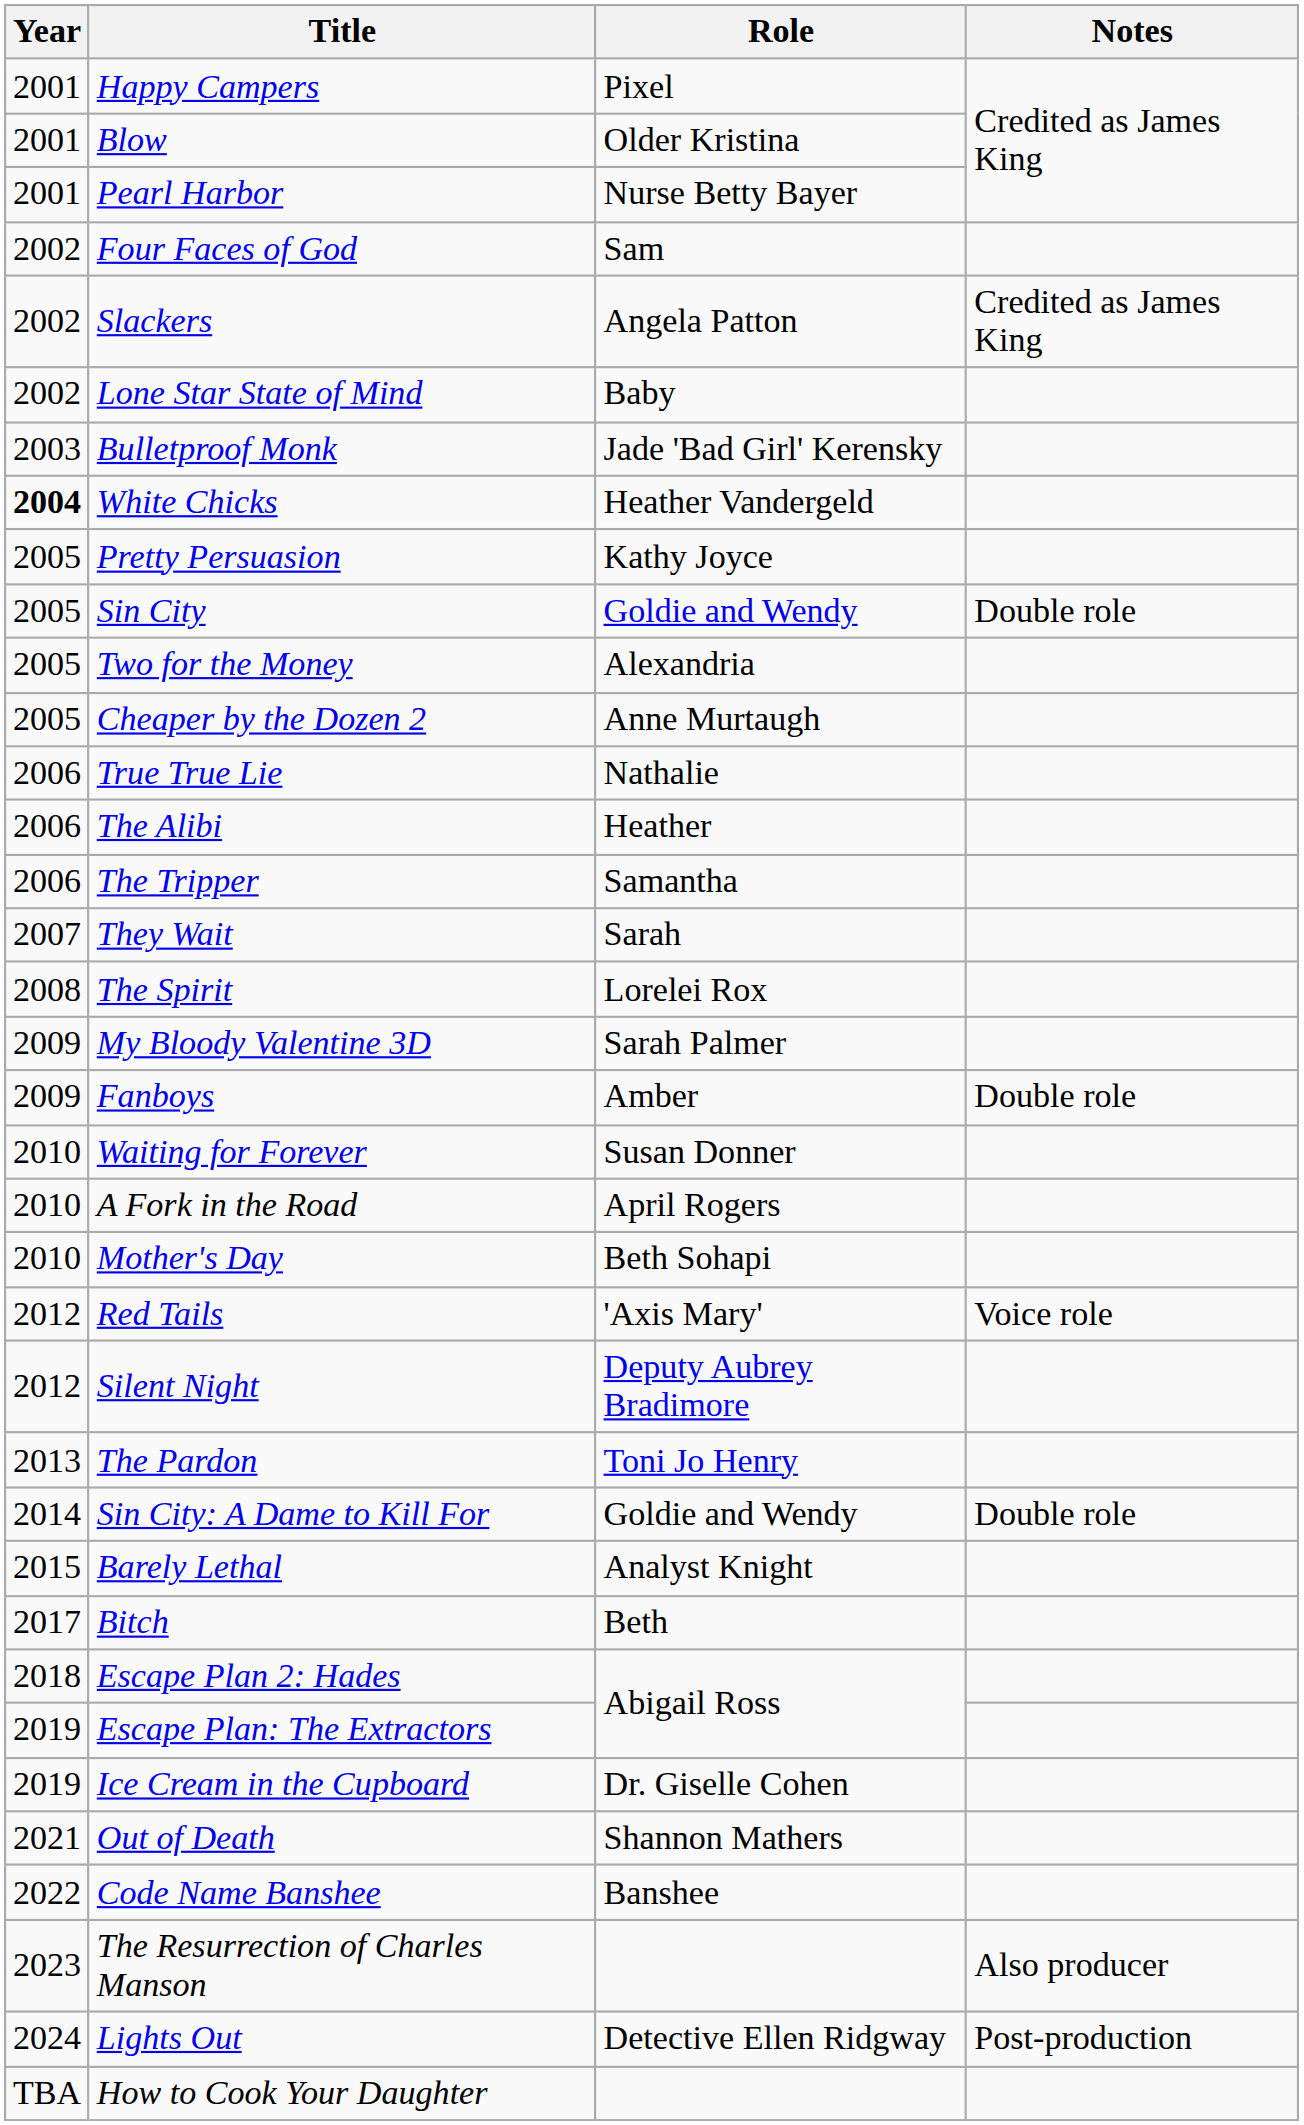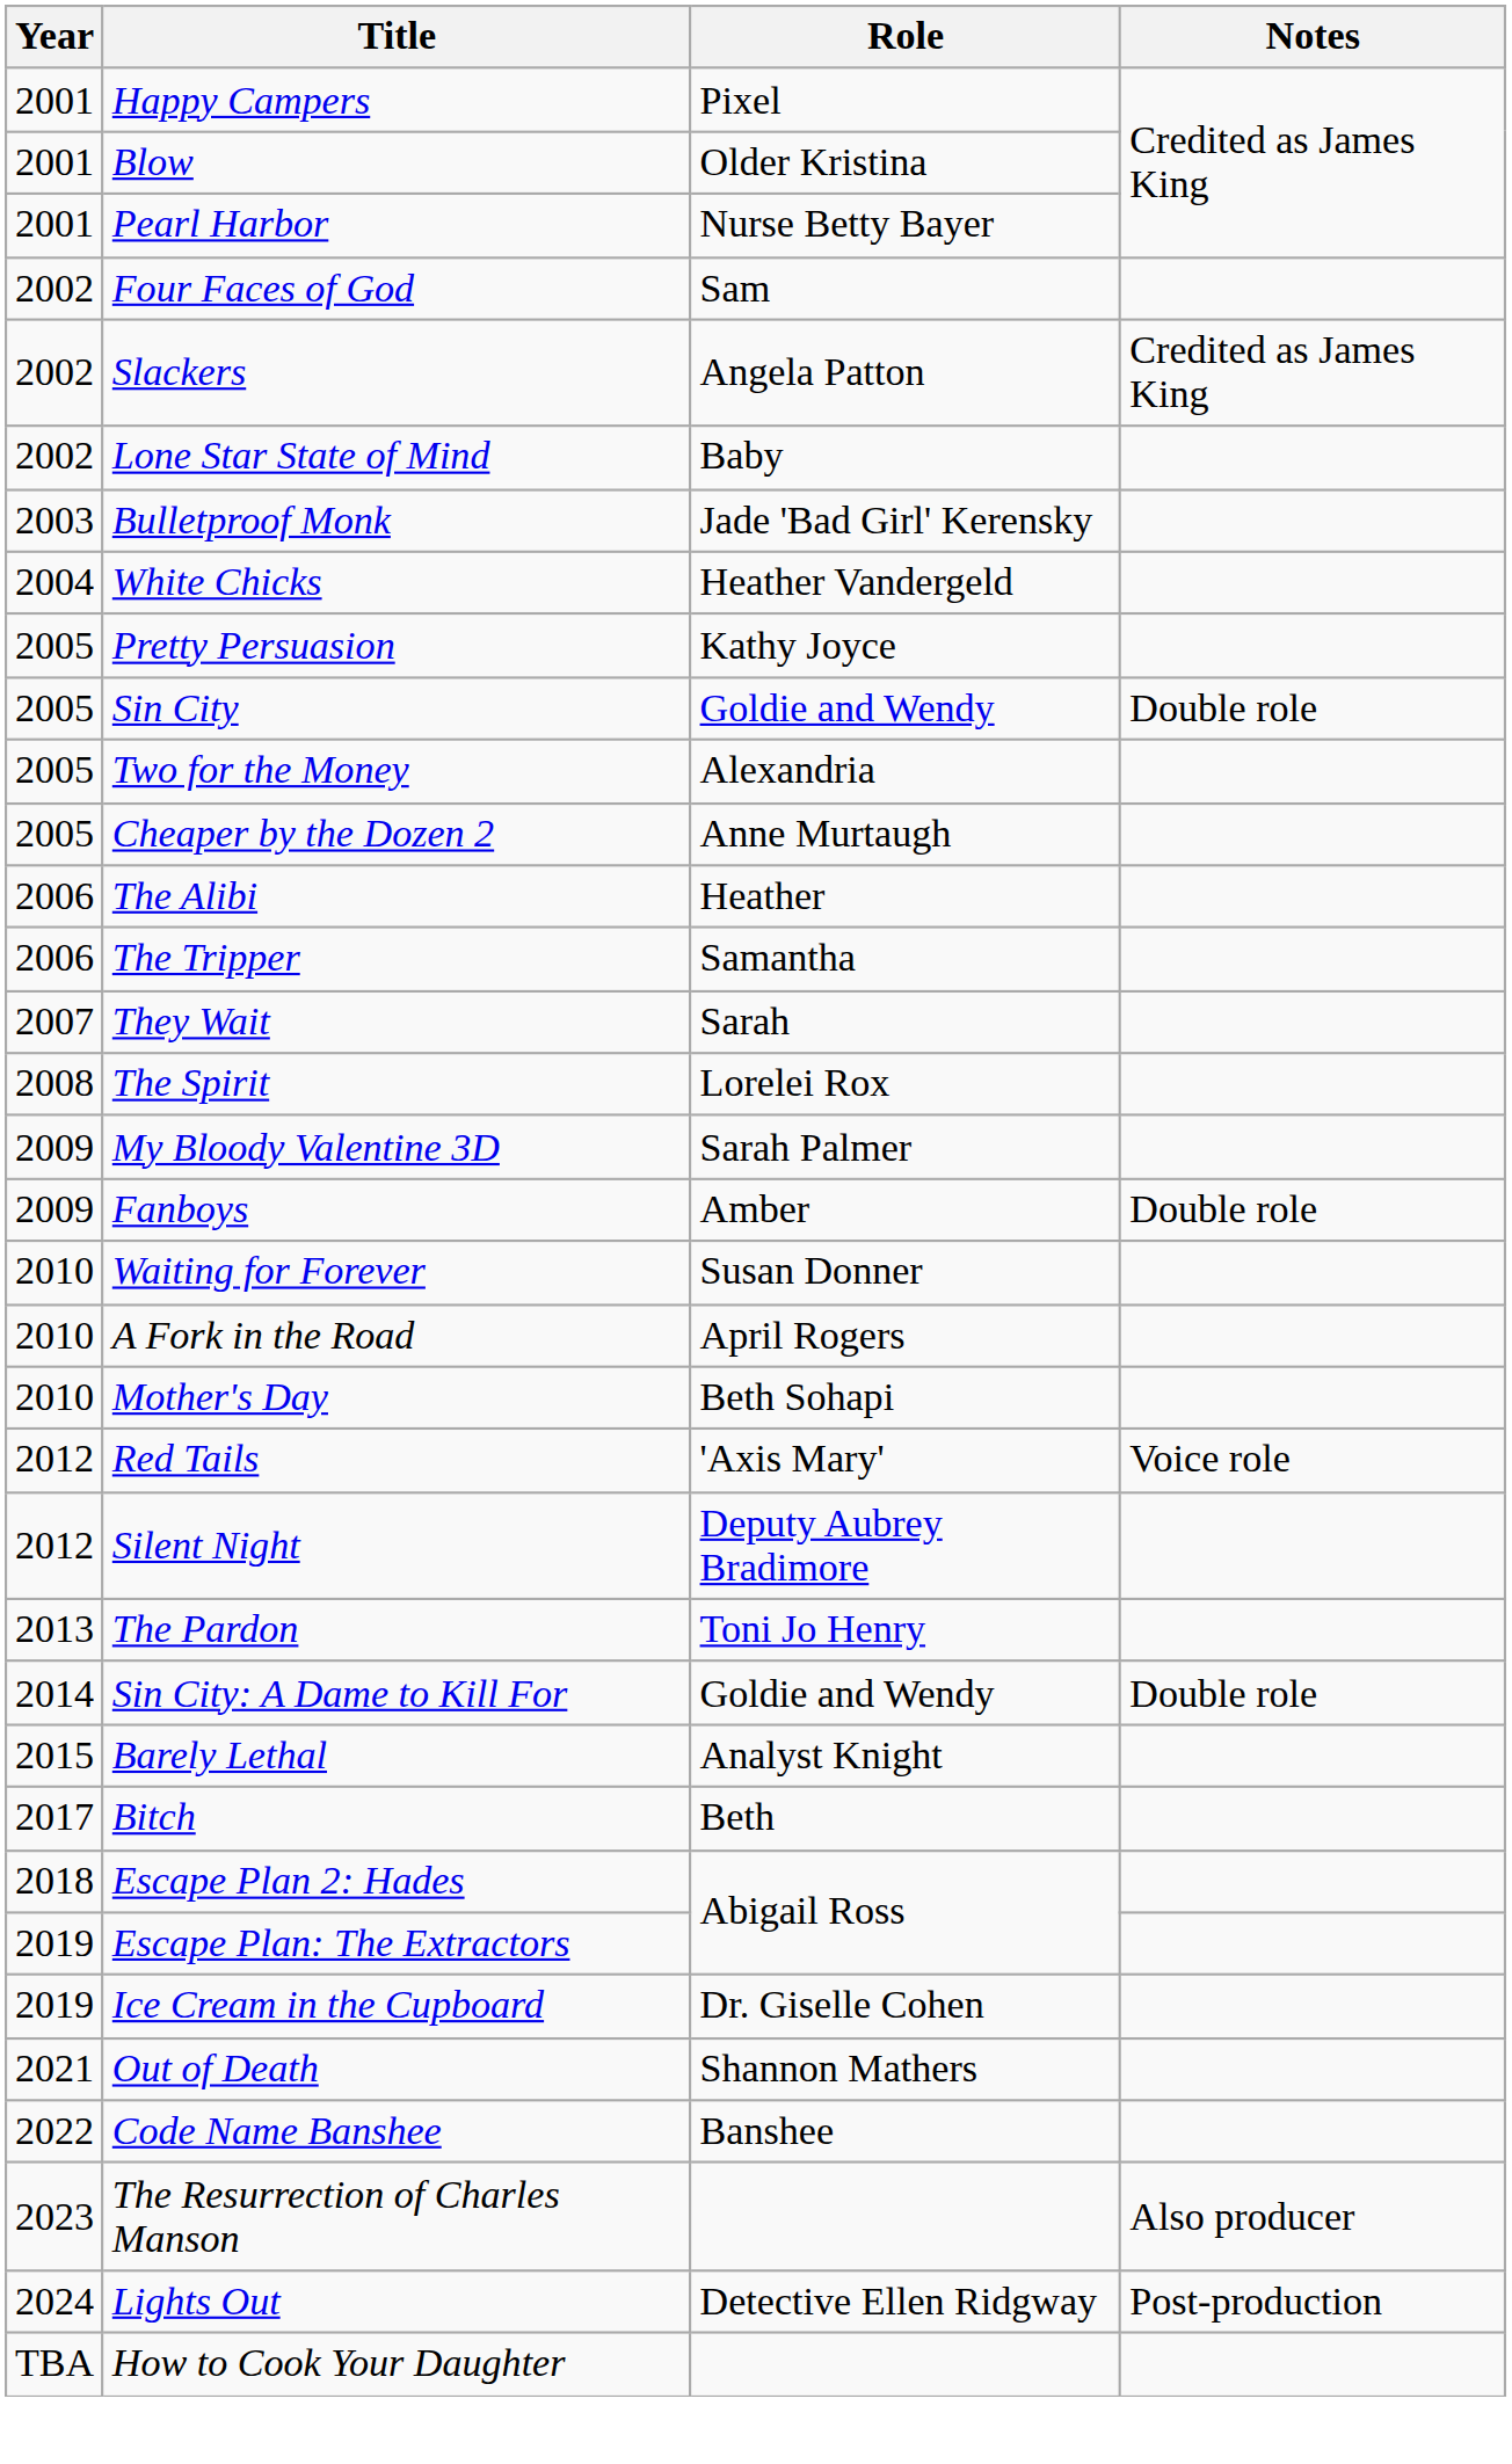 <table class="wikitable sortable">
 <tr>
 <th>Year</th>
 <th>Title</th>
 <th>Role</th>
 <th class="unsortable">Notes</th>
 </tr>
 <tr>
 <td>2001</td>
 <td><em><a href='#'>Happy Campers</a></em></td>
 <td>Pixel</td>
 <td rowspan='3'>Credited as James King</td>
 </tr>
 <tr>
 <td>2001</td>
 <td><em><a href='#'>Blow</a></em></td>
 <td>Older Kristina</td>
 </tr>
 <tr>
 <td>2001</td>
 <td><em><a href='#'>Pearl Harbor</a></em></td>
 <td>Nurse Betty Bayer</td>
 </tr>
 <tr>
 <td>2002</td>
 <td><em><a href='#'>Four Faces of God</a></em></td>
 <td>Sam</td>
 <td></td>
 </tr>
 <tr>
 <td>2002</td>
 <td><em><a href='#'>Slackers</a></em></td>
 <td>Angela Patton</td>
 <td>Credited as James King</td>
 </tr>
 <tr>
 <td>2002</td>
 <td><em><a href='#'>Lone Star State of Mind</a></em></td>
 <td>Baby</td>
 <td></td>
 </tr>
 <tr>
 <td>2003</td>
 <td><em><a href='#'>Bulletproof Monk</a></em></td>
 <td>Jade 'Bad Girl' Kerensky</td>
 <td></td>
 </tr>
 <tr>
-<td><strong>2004</strong></td>
+<td>2004</td>
 <td><em><a href='#'>White Chicks</a></em></td>
 <td>Heather Vandergeld</td>
 <td></td>
 </tr>
 <tr>
 <td>2005</td>
 <td><em><a href='#'>Pretty Persuasion</a></em></td>
 <td>Kathy Joyce</td>
 <td></td>
 </tr>
 <tr>
 <td>2005</td>
 <td><em><a href='#'>Sin City</a></em></td>
 <td><a href='#'>Goldie and Wendy</a></td>
 <td>Double role</td>
 </tr>
 <tr>
 <td>2005</td>
 <td><em><a href='#'>Two for the Money</a></em></td>
 <td>Alexandria</td>
 <td></td>
 </tr>
 <tr>
 <td>2005</td>
 <td><em><a href='#'>Cheaper by the Dozen 2</a></em></td>
 <td>Anne Murtaugh</td>
-<td></td>
-</tr>
-<tr>
-<td>2006</td>
-<td><em><a href='#'>True True Lie</a></em></td>
-<td>Nathalie</td>
 <td></td>
 </tr>
 <tr>
 <td>2006</td>
 <td><em><a href='#'>The Alibi</a></em></td>
 <td>Heather</td>
 <td></td>
 </tr>
 <tr>
 <td>2006</td>
 <td><em><a href='#'>The Tripper</a></em></td>
 <td>Samantha</td>
 <td></td>
 </tr>
 <tr>
 <td>2007</td>
 <td><em><a href='#'>They Wait</a></em></td>
 <td>Sarah</td>
 <td></td>
 </tr>
 <tr>
 <td>2008</td>
 <td><em><a href='#'>The Spirit</a></em></td>
 <td>Lorelei Rox</td>
 <td></td>
 </tr>
 <tr>
 <td>2009</td>
 <td><em><a href='#'>My Bloody Valentine 3D</a></em></td>
 <td>Sarah Palmer</td>
 <td></td>
 </tr>
 <tr>
 <td>2009</td>
 <td><em><a href='#'>Fanboys</a></em></td>
 <td>Amber</td>
 <td>Double role</td>
 </tr>
 <tr>
 <td>2010</td>
 <td><em><a href='#'>Waiting for Forever</a></em></td>
 <td>Susan Donner</td>
 <td></td>
 </tr>
 <tr>
 <td>2010</td>
 <td><em>A Fork in the Road</em></td>
 <td>April Rogers</td>
 <td></td>
 </tr>
 <tr>
 <td>2010</td>
 <td><em><a href='#'>Mother's Day</a></em></td>
 <td>Beth Sohapi</td>
 <td></td>
 </tr>
 <tr>
 <td>2012</td>
 <td><em><a href='#'>Red Tails</a></em></td>
 <td>'Axis Mary'</td>
 <td>Voice role</td>
 </tr>
 <tr>
 <td>2012</td>
 <td><em><a href='#'>Silent Night</a></em></td>
 <td><a href='#'>Deputy Aubrey Bradimore</a></td>
 <td></td>
 </tr>
 <tr>
 <td>2013</td>
 <td><em><a href='#'>The Pardon</a></em></td>
 <td><a href='#'>Toni Jo Henry</a></td>
 <td></td>
 </tr>
 <tr>
 <td>2014</td>
 <td><em><a href='#'>Sin City: A Dame to Kill For</a></em></td>
 <td>Goldie and Wendy</td>
 <td>Double role</td>
 </tr>
 <tr>
 <td>2015</td>
 <td><em><a href='#'>Barely Lethal</a></em></td>
 <td>Analyst Knight</td>
 <td></td>
 </tr>
 <tr>
 <td>2017</td>
 <td><em><a href='#'>Bitch</a></em></td>
 <td>Beth</td>
 <td></td>
 </tr>
 <tr>
 <td>2018</td>
 <td><em><a href='#'>Escape Plan 2: Hades</a></em></td>
 <td rowspan=2>Abigail Ross</td>
 <td></td>
 </tr>
 <tr>
 <td>2019</td>
 <td><em><a href='#'>Escape Plan: The Extractors</a></em></td>
 <td></td>
 </tr>
 <tr>
 <td>2019</td>
 <td><em><a href='#'>Ice Cream in the Cupboard</a></em></td>
 <td>Dr. Giselle Cohen</td>
 <td></td>
 </tr>
 <tr>
 <td>2021</td>
 <td><em><a href='#'>Out of Death</a></em></td>
 <td>Shannon Mathers</td>
 <td></td>
 </tr>
 <tr>
 <td>2022</td>
 <td><em><a href='#'>Code Name Banshee</a></em></td>
 <td>Banshee</td>
 <td></td>
 </tr>
 <tr>
 <td>2023</td>
 <td><em>The Resurrection of Charles Manson</em></td>
 <td></td>
 <td>Also producer</td>
 </tr>
 <tr>
 <td>2024</td>
 <td><em><a href='#'>Lights Out</a></em></td>
 <td>Detective Ellen Ridgway</td>
 <td>Post-production</td>
 </tr>
 <tr>
 <td>TBA</td>
 <td><em>How to Cook Your Daughter</em></td>
 <td></td>
 <td></td>
 </tr>
 </table>
